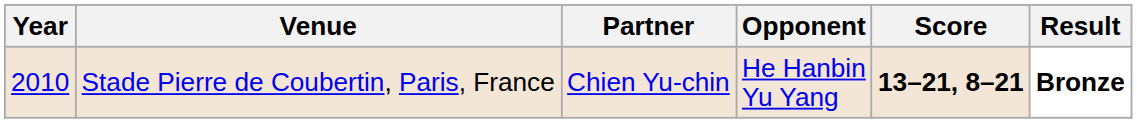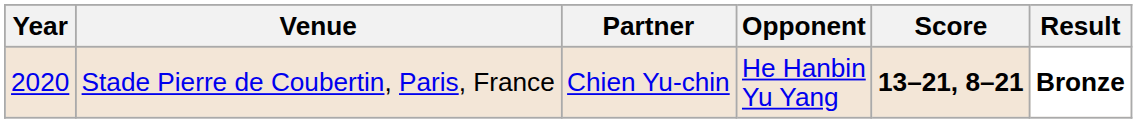 <table class="sortable wikitable" style="font-size: 90%;">
 <tr>
 <th>Year</th>
 <th>Venue</th>
 <th>Partner</th>
 <th>Opponent</th>
 <th>Score</th>
 <th>Result</th>
 </tr>
 <tr style="background:#F3E6D7">
-<td align="center"><a href='#'>2010</a></td>
+<td align="center"><a href='#'>2020</a></td>
 <td align="left"><a href='#'>Stade Pierre de Coubertin</a>, <a href='#'>Paris</a>, France</td>
 <td align="left"> <a href='#'>Chien Yu-chin</a></td>
 <td align="left"> <a href='#'>He Hanbin</a><br> <a href='#'>Yu Yang</a></td>
 <td align="left"><strong>13–21, 8–21</strong></td>
 <td style="text-align:left; background:white"> <strong>Bronze</strong></td>
 </tr>
 </table>
